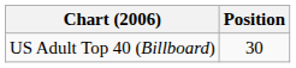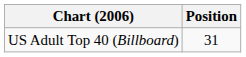 <table class="wikitable">
 <tr>
 <th>Chart (2006)</th>
 <th>Position</th>
 </tr>
 <tr>
 <td>US Adult Top 40 (<em>Billboard</em>)</td>
-<td style="text-align:center;">30</td>
+<td style="text-align:center;">31</td>
 </tr>
 </table>
